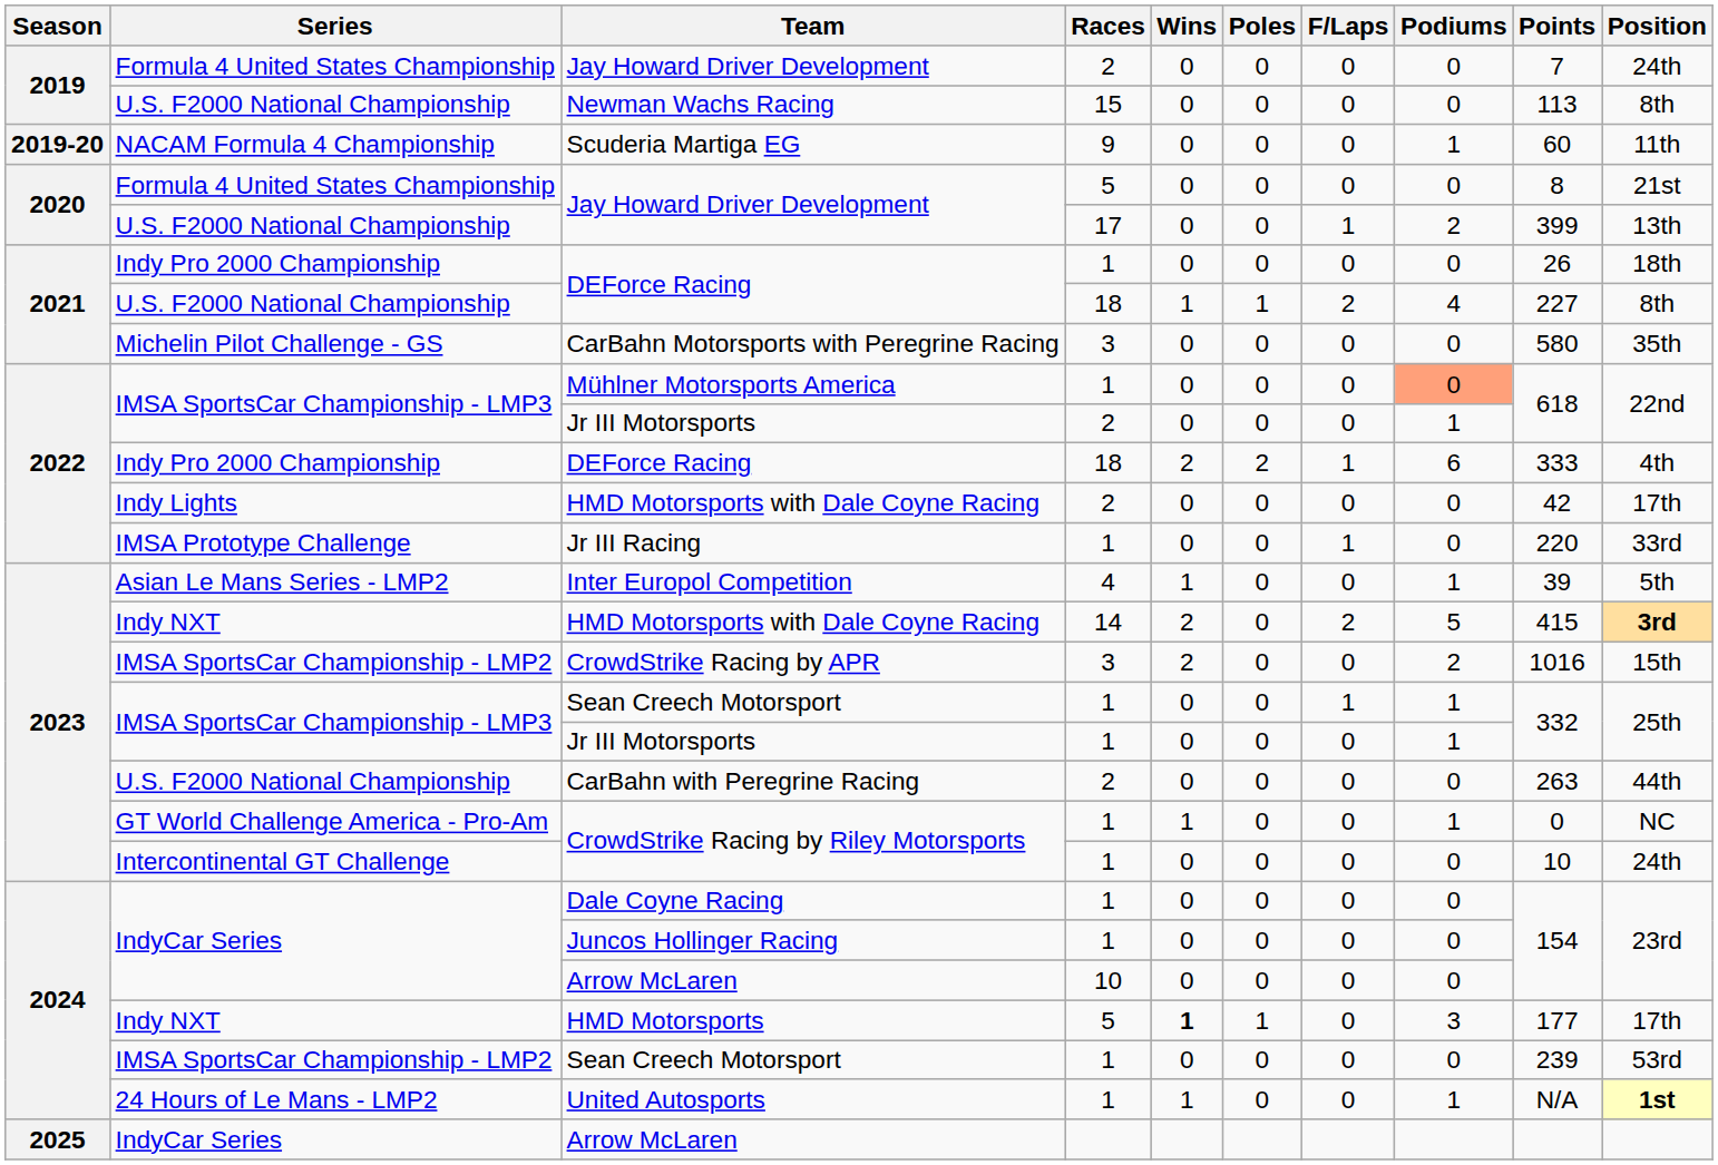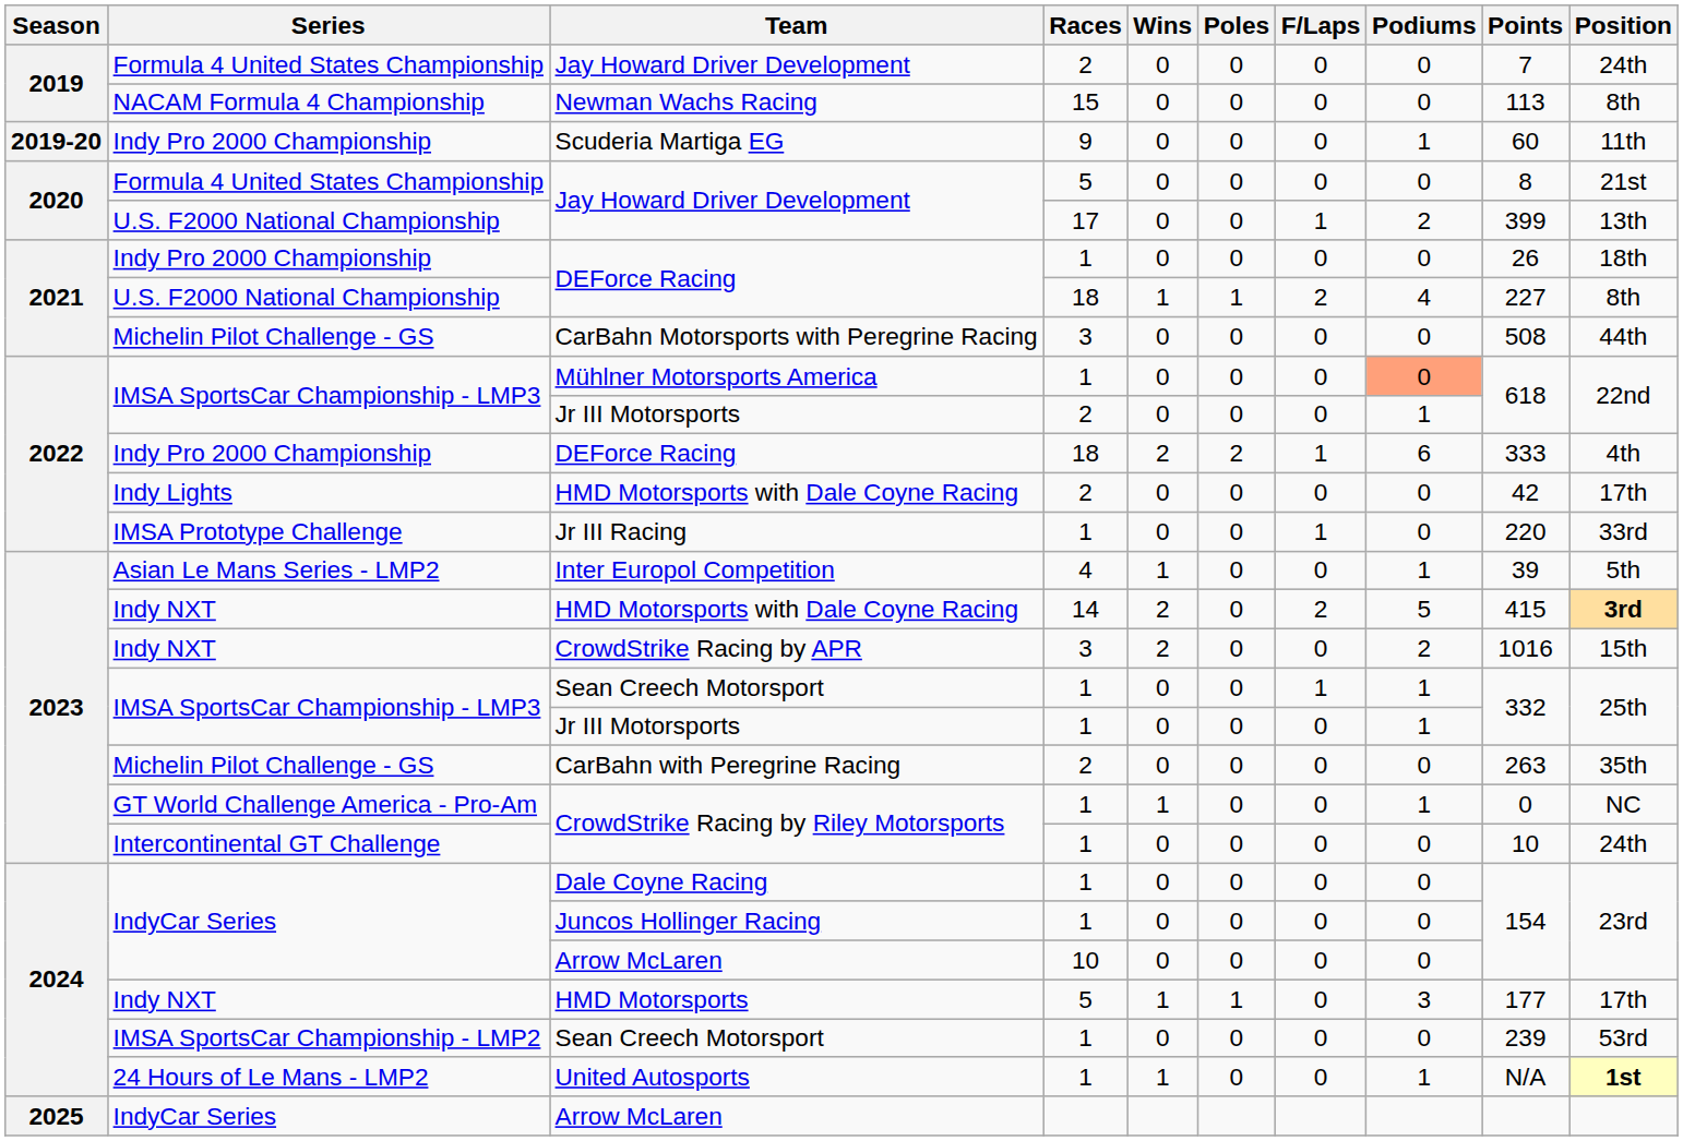 <table class="wikitable" style="font-size: 90%; text-align:center">
 <tr>
 <th>Season</th>
 <th>Series</th>
 <th>Team</th>
 <th>Races</th>
 <th>Wins</th>
 <th><strong>Poles</strong></th>
 <th>F/Laps</th>
 <th>Podiums</th>
 <th>Points</th>
 <th>Position</th>
 </tr>
 <tr>
 <th rowspan="2">2019</th>
 <td align="left"><a href='#'>Formula 4 United States Championship</a></td>
 <td align="left"><a href='#'>Jay Howard Driver Development</a></td>
 <td>2</td>
 <td>0</td>
 <td>0</td>
 <td>0</td>
 <td>0</td>
 <td>7</td>
 <td>24th</td>
 </tr>
 <tr>
-<td align="left"><a href='#'>U.S. F2000 National Championship</a></td>
+<td align="left"><a href='#'>NACAM Formula 4 Championship</a></td>
 <td align="left"><a href='#'>Newman Wachs Racing</a></td>
 <td>15</td>
 <td>0</td>
 <td>0</td>
 <td>0</td>
 <td>0</td>
 <td>113</td>
 <td>8th</td>
 </tr>
 <tr>
 <th>2019-20</th>
-<td align="left"><a href='#'>NACAM Formula 4 Championship</a></td>
+<td align="left"><a href='#'>Indy Pro 2000 Championship</a></td>
 <td align="left">Scuderia Martiga <a href='#'>EG</a></td>
 <td>9</td>
 <td>0</td>
 <td>0</td>
 <td>0</td>
 <td>1</td>
 <td>60</td>
 <td>11th</td>
 </tr>
 <tr>
 <th rowspan="2">2020</th>
 <td align="left"><a href='#'>Formula 4 United States Championship</a></td>
 <td rowspan="2" align="left"><a href='#'>Jay Howard Driver Development</a></td>
 <td>5</td>
 <td>0</td>
 <td>0</td>
 <td>0</td>
 <td>0</td>
 <td>8</td>
 <td>21st</td>
 </tr>
 <tr>
 <td align="left"><a href='#'>U.S. F2000 National Championship</a></td>
 <td>17</td>
 <td>0</td>
 <td>0</td>
 <td>1</td>
 <td>2</td>
 <td>399</td>
 <td>13th</td>
 </tr>
 <tr>
 <th rowspan="3">2021</th>
 <td align="left"><a href='#'>Indy Pro 2000 Championship</a></td>
 <td rowspan="2" align="left"><a href='#'>DEForce Racing</a></td>
 <td>1</td>
 <td>0</td>
 <td>0</td>
 <td>0</td>
 <td>0</td>
 <td>26</td>
 <td>18th</td>
 </tr>
 <tr>
 <td align="left"><a href='#'>U.S. F2000 National Championship</a></td>
 <td>18</td>
 <td>1</td>
 <td>1</td>
 <td>2</td>
 <td>4</td>
 <td>227</td>
 <td>8th</td>
 </tr>
 <tr>
 <td align="left"><a href='#'>Michelin Pilot Challenge - GS</a></td>
 <td align="left">CarBahn Motorsports with Peregrine Racing</td>
 <td>3</td>
 <td>0</td>
 <td>0</td>
 <td>0</td>
 <td>0</td>
-<td>580</td>
-<td>35th</td>
+<td>508</td>
+<td>44th</td>
 </tr>
 <tr>
 <th rowspan="5">2022</th>
 <td rowspan="2" align="left"><a href='#'>IMSA SportsCar Championship - LMP3</a></td>
 <td align="left"><a href='#'>Mühlner Motorsports America</a></td>
 <td>1</td>
 <td>0</td>
 <td>0</td>
 <td>0</td>
 <td style="background: lightsalmon;">0</td>
 <td rowspan="2">618</td>
 <td rowspan="2">22nd</td>
 </tr>
 <tr>
 <td align=left>Jr III Motorsports</td>
 <td>2</td>
 <td>0</td>
 <td>0</td>
 <td>0</td>
 <td>1</td>
 </tr>
 <tr>
 <td align="left"><a href='#'>Indy Pro 2000 Championship</a></td>
 <td align="left"><a href='#'>DEForce Racing</a></td>
 <td>18</td>
 <td>2</td>
 <td>2</td>
 <td>1</td>
 <td>6</td>
 <td>333</td>
 <td>4th</td>
 </tr>
 <tr>
 <td align=left><a href='#'>Indy Lights</a></td>
 <td align=left><a href='#'>HMD Motorsports</a> with <a href='#'>Dale Coyne Racing</a></td>
 <td>2</td>
 <td>0</td>
 <td>0</td>
 <td>0</td>
 <td>0</td>
 <td>42</td>
 <td>17th</td>
 </tr>
 <tr>
 <td align=left><a href='#'>IMSA Prototype Challenge</a></td>
 <td align=left>Jr III Racing</td>
 <td>1</td>
 <td>0</td>
 <td>0</td>
 <td>1</td>
 <td>0</td>
 <td>220</td>
 <td>33rd</td>
 </tr>
 <tr>
 <th rowspan="8">2023</th>
 <td align=left><a href='#'>Asian Le Mans Series - LMP2</a></td>
 <td align=left><a href='#'>Inter Europol Competition</a></td>
 <td>4</td>
 <td>1</td>
 <td>0</td>
 <td>0</td>
 <td>1</td>
 <td>39</td>
 <td>5th</td>
 </tr>
 <tr>
 <td align=left><a href='#'>Indy NXT</a></td>
 <td align=left><a href='#'>HMD Motorsports</a> with <a href='#'>Dale Coyne Racing</a></td>
 <td>14</td>
 <td>2</td>
 <td>0</td>
 <td>2</td>
 <td>5</td>
 <td>415</td>
 <td style="background:#FFDF9F;"><strong>3rd</strong></td>
 </tr>
 <tr>
-<td align=left><a href='#'>IMSA SportsCar Championship - LMP2</a></td>
+<td align="left"><a href='#'>Indy NXT</a></td>
 <td align=left><a href='#'>CrowdStrike</a> Racing by <a href='#'>APR</a></td>
 <td>3</td>
 <td>2</td>
 <td>0</td>
 <td>0</td>
 <td>2</td>
 <td>1016</td>
 <td>15th</td>
 </tr>
 <tr>
 <td rowspan="2" align="left"><a href='#'>IMSA SportsCar Championship - LMP3</a></td>
 <td align=left>Sean Creech Motorsport</td>
 <td>1</td>
 <td>0</td>
 <td>0</td>
 <td>1</td>
 <td>1</td>
 <td rowspan="2">332</td>
 <td rowspan="2">25th</td>
 </tr>
 <tr>
 <td align=left>Jr III Motorsports</td>
 <td>1</td>
 <td>0</td>
 <td>0</td>
 <td>0</td>
 <td>1</td>
 </tr>
 <tr>
-<td align="left"><a href='#'>U.S. F2000 National Championship</a></td>
+<td align=left><a href='#'>Michelin Pilot Challenge - GS</a></td>
 <td align=left>CarBahn with Peregrine Racing</td>
 <td>2</td>
 <td>0</td>
 <td>0</td>
 <td>0</td>
 <td>0</td>
 <td>263</td>
-<td>44th</td>
+<td>35th</td>
 </tr>
 <tr>
 <td align=left><a href='#'>GT World Challenge America - Pro-Am</a></td>
 <td rowspan="2" align="left"><a href='#'>CrowdStrike</a> Racing by <a href='#'>Riley Motorsports</a></td>
 <td>1</td>
 <td>1</td>
 <td>0</td>
 <td>0</td>
 <td>1</td>
 <td>0</td>
 <td>NC</td>
 </tr>
 <tr>
 <td align=left><a href='#'>Intercontinental GT Challenge</a></td>
 <td>1</td>
 <td>0</td>
 <td>0</td>
 <td>0</td>
 <td>0</td>
 <td>10</td>
 <td>24th</td>
 </tr>
 <tr>
 <th rowspan="6">2024</th>
 <td align=left rowspan="3"><a href='#'>IndyCar Series</a></td>
 <td align=left><a href='#'>Dale Coyne Racing</a></td>
 <td>1</td>
 <td>0</td>
 <td>0</td>
 <td>0</td>
 <td>0</td>
 <td rowspan="3">154</td>
 <td rowspan="3">23rd</td>
 </tr>
 <tr>
 <td align="left"><a href='#'>Juncos Hollinger Racing</a></td>
 <td>1</td>
 <td>0</td>
 <td>0</td>
 <td>0</td>
 <td>0</td>
 </tr>
 <tr>
 <td align="left"><a href='#'>Arrow McLaren</a></td>
 <td>10</td>
 <td>0</td>
 <td>0</td>
 <td>0</td>
 <td>0</td>
 </tr>
 <tr>
 <td align="left"><a href='#'>Indy NXT</a></td>
 <td align="left"><a href='#'>HMD Motorsports</a></td>
 <td>5</td>
-<td><strong>1</strong></td>
+<td>1</td>
 <td>1</td>
 <td>0</td>
 <td>3</td>
 <td>177</td>
 <td style="background:#;">17th</td>
 </tr>
 <tr>
 <td align=left><a href='#'>IMSA SportsCar Championship - LMP2</a></td>
 <td align=left>Sean Creech Motorsport</td>
 <td>1</td>
 <td>0</td>
 <td>0</td>
 <td>0</td>
 <td>0</td>
 <td>239</td>
 <td>53rd</td>
 </tr>
 <tr>
 <td align=left><a href='#'>24 Hours of Le Mans - LMP2</a></td>
 <td align=left><a href='#'>United Autosports</a></td>
 <td>1</td>
 <td>1</td>
 <td>0</td>
 <td>0</td>
 <td>1</td>
 <td>N/A</td>
 <td style="background:#FFFFBF;"><strong>1st</strong></td>
 </tr>
 <tr>
 <th>2025</th>
 <td align=left><a href='#'>IndyCar Series</a></td>
 <td align=left><a href='#'>Arrow McLaren</a></td>
 <td></td>
 <td></td>
 <td></td>
 <td></td>
 <td></td>
 <td></td>
 <td></td>
 </tr>
 </table>
